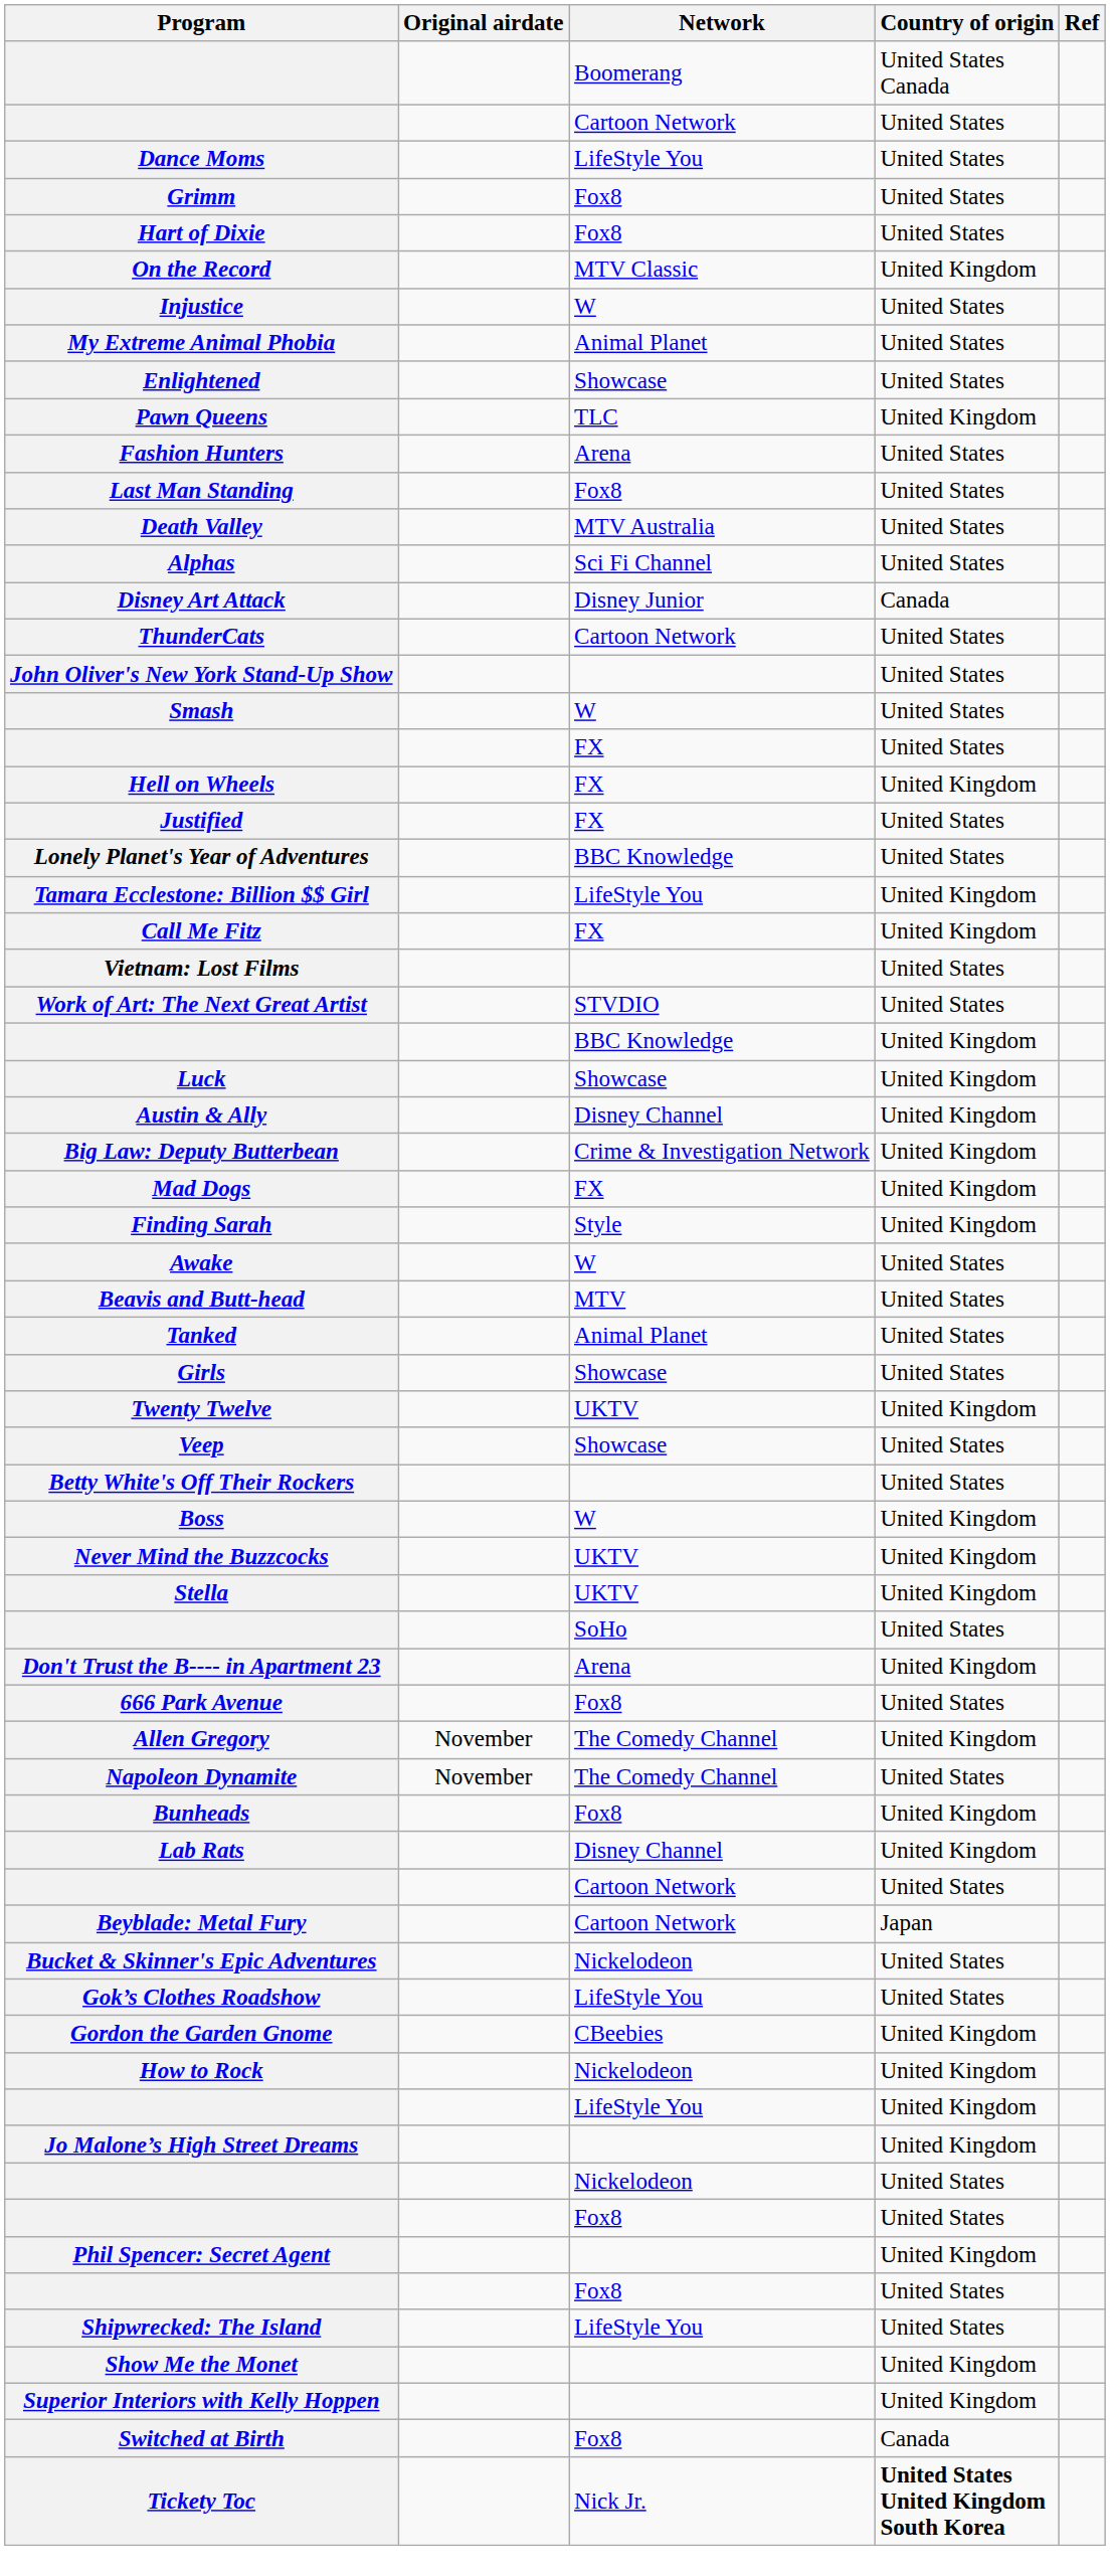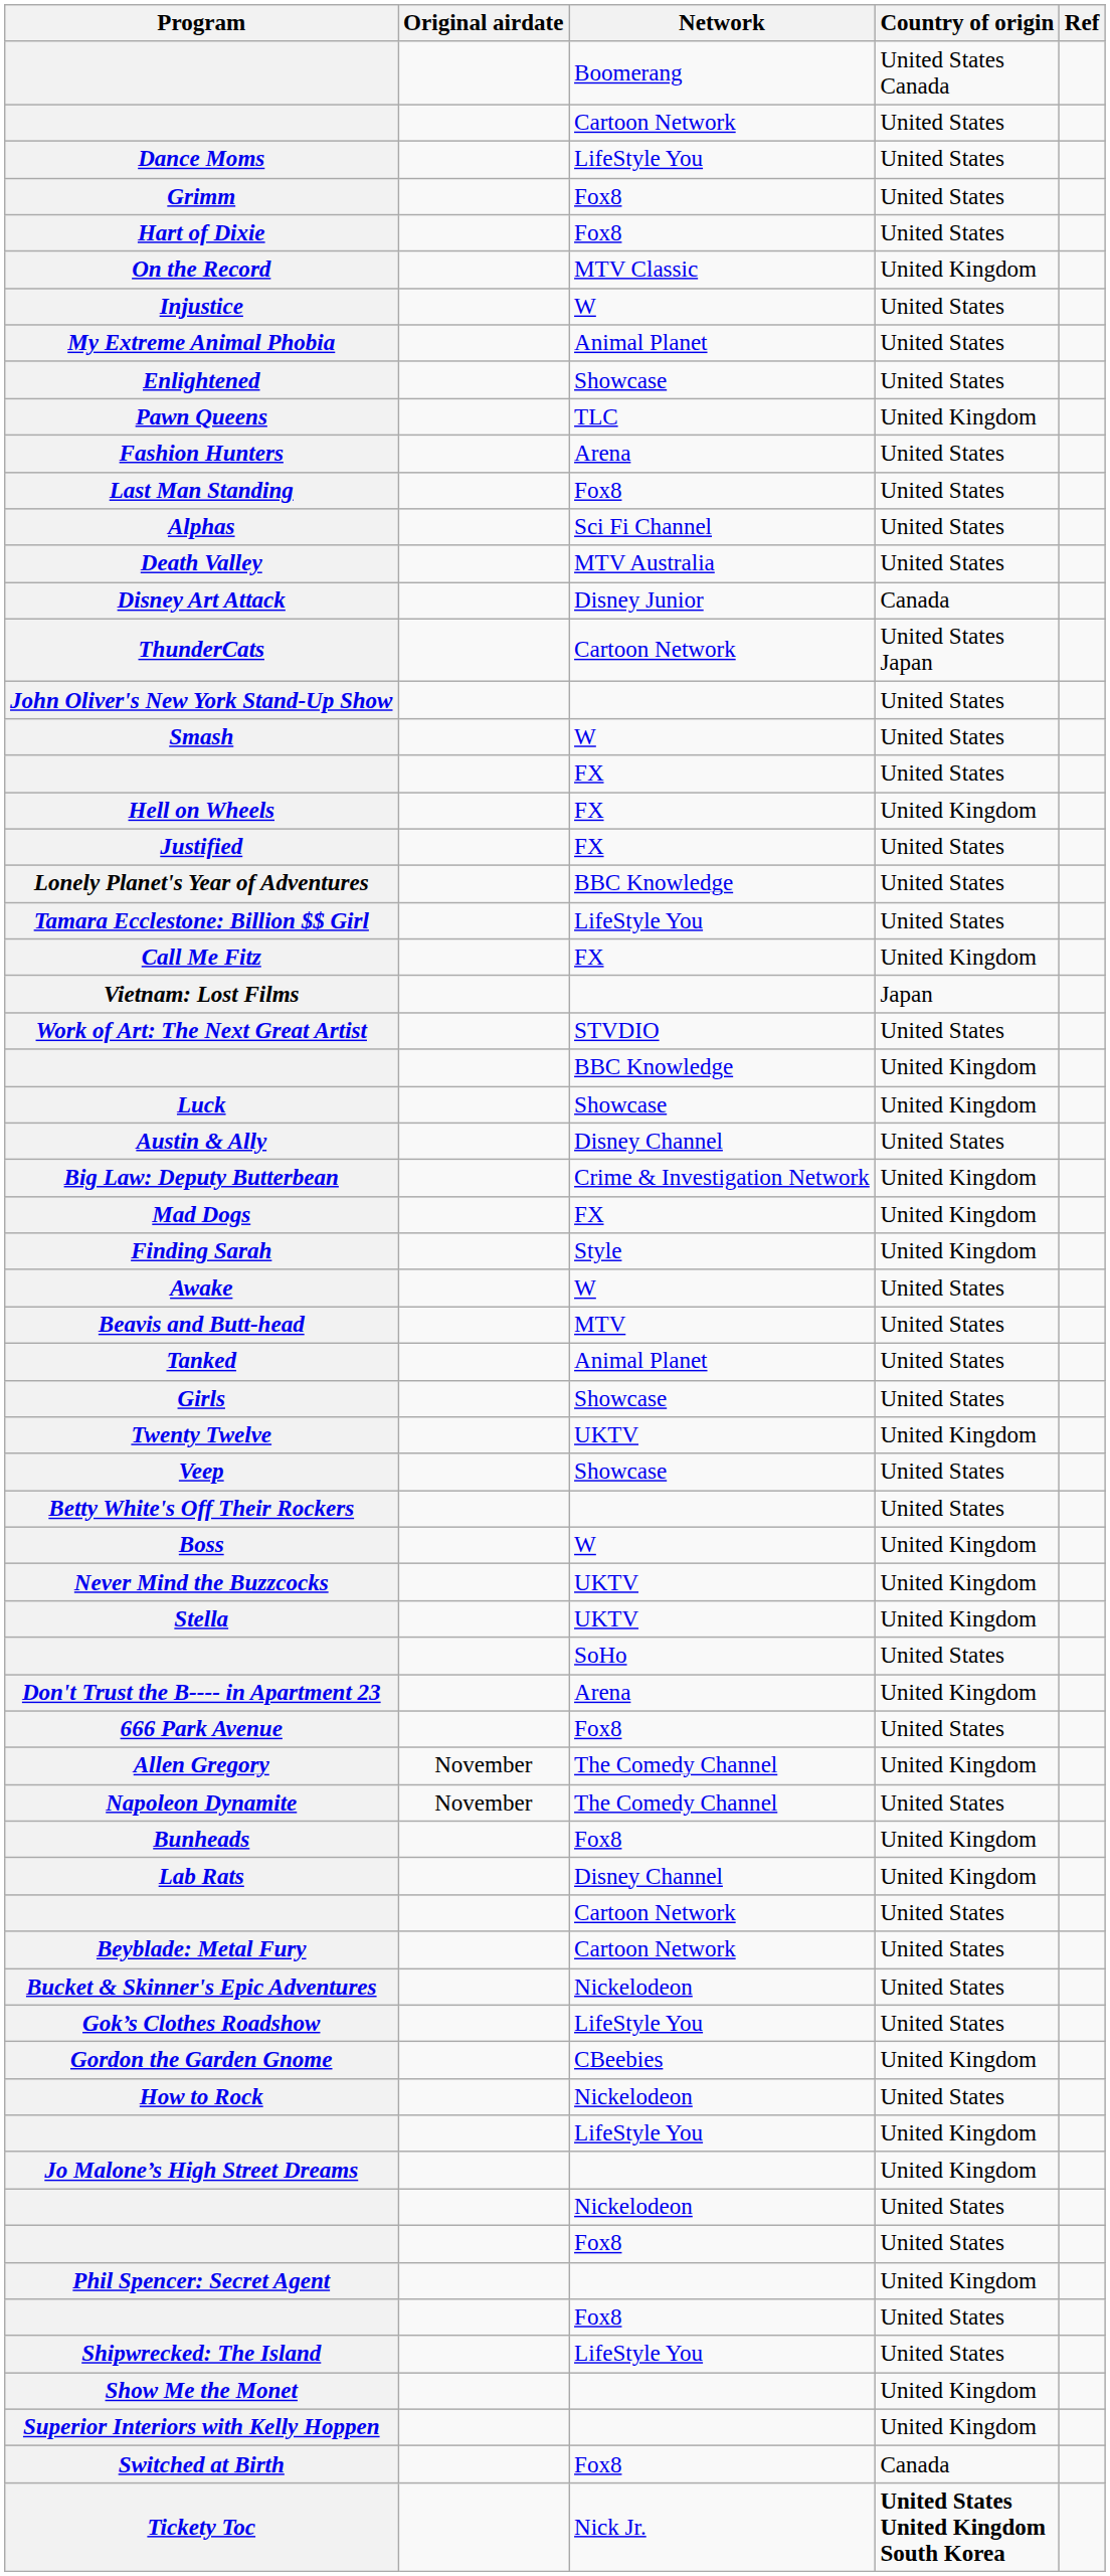 <table class="wikitable plainrowheaders sortable" style="text-align:left">
 <tr>
 <th scope="col">Program</th>
 <th scope="col">Original airdate</th>
 <th scope="col">Network</th>
 <th scope="col">Country of origin</th>
 <th scope="col" class="unsortable">Ref</th>
 </tr>
 <tr>
 <th scope="row"><em></em></th>
 <td align=center></td>
 <td><a href='#'>Boomerang</a></td>
 <td>United States<br>Canada</td>
 <td align=center></td>
 </tr>
 <tr>
 <th scope="row"><em></em></th>
 <td align=center></td>
 <td><a href='#'>Cartoon Network</a></td>
 <td>United States</td>
 <td align=center></td>
 </tr>
 <tr>
 <th scope="row"><em><a href='#'>Dance Moms</a></em></th>
 <td align=center></td>
 <td><a href='#'>LifeStyle You</a></td>
 <td>United States</td>
 <td align=center></td>
 </tr>
 <tr>
 <th scope="row"><em><a href='#'>Grimm</a></em></th>
 <td align=center></td>
 <td><a href='#'>Fox8</a></td>
 <td>United States</td>
 <td align=center></td>
 </tr>
 <tr>
 <th scope="row"><em><a href='#'>Hart of Dixie</a></em></th>
 <td align=center></td>
 <td><a href='#'>Fox8</a></td>
 <td>United States</td>
 <td align=center></td>
 </tr>
 <tr>
 <th scope="row"><em><a href='#'>On the Record</a></em></th>
 <td align=center></td>
 <td><a href='#'>MTV Classic</a></td>
 <td>United Kingdom</td>
 <td align=center></td>
 </tr>
 <tr>
 <th scope="row"><em><a href='#'>Injustice</a></em></th>
 <td align=center></td>
 <td><a href='#'>W</a></td>
 <td>United States</td>
 <td align=center></td>
 </tr>
 <tr>
 <th scope="row"><em><a href='#'>My Extreme Animal Phobia</a></em></th>
 <td align=center></td>
 <td><a href='#'>Animal Planet</a></td>
 <td>United States</td>
 <td align=center></td>
 </tr>
 <tr>
 <th scope="row"><em><a href='#'>Enlightened</a></em></th>
 <td align=center></td>
 <td><a href='#'>Showcase</a></td>
 <td>United States</td>
 <td align=center></td>
 </tr>
 <tr>
 <th scope="row"><em><a href='#'>Pawn Queens</a></em></th>
 <td align=center></td>
 <td><a href='#'>TLC</a></td>
 <td>United Kingdom</td>
 <td align=center></td>
 </tr>
 <tr>
 <th scope="row"><em><a href='#'>Fashion Hunters</a></em></th>
 <td align=center></td>
 <td><a href='#'>Arena</a></td>
 <td>United States</td>
 <td align=center></td>
 </tr>
 <tr>
 <th scope="row"><em><a href='#'>Last Man Standing</a></em></th>
 <td align=center></td>
 <td><a href='#'>Fox8</a></td>
 <td>United States</td>
 <td align=center></td>
 </tr>
 <tr>
-<th scope="row"><em><a href='#'>Death Valley</a></em></th>
+<th scope="row"><em><a href='#'>Alphas</a></em></th>
 <td align=center></td>
-<td><a href='#'>MTV Australia</a></td>
+<td><a href='#'>Sci Fi Channel</a></td>
 <td>United States</td>
 <td align=center></td>
 </tr>
 <tr>
-<th scope="row"><em><a href='#'>Alphas</a></em></th>
+<th scope="row"><em><a href='#'>Death Valley</a></em></th>
 <td align=center></td>
-<td><a href='#'>Sci Fi Channel</a></td>
+<td><a href='#'>MTV Australia</a></td>
 <td>United States</td>
 <td align=center></td>
 </tr>
 <tr>
 <th scope="row"><em><a href='#'>Disney Art Attack</a></em></th>
 <td align=center></td>
 <td><a href='#'>Disney Junior</a></td>
 <td>Canada</td>
 <td align=center></td>
 </tr>
 <tr>
 <th scope="row"><em><a href='#'>ThunderCats</a></em></th>
 <td align=center></td>
 <td><a href='#'>Cartoon Network</a></td>
-<td>United States</td>
+<td>United States<br> Japan</td>
 <td align=center></td>
 </tr>
 <tr>
 <th scope="row"><em><a href='#'>John Oliver's New York Stand-Up Show</a></em></th>
 <td align=center></td>
 <td></td>
 <td>United States</td>
 <td align=center></td>
 </tr>
 <tr>
 <th scope="row"><em><a href='#'>Smash</a></em></th>
 <td align=center></td>
 <td><a href='#'>W</a></td>
 <td>United States</td>
 <td align=center></td>
 </tr>
 <tr>
 <th scope="row"></th>
 <td align=center></td>
 <td><a href='#'>FX</a></td>
 <td>United States</td>
 <td align=center></td>
 </tr>
 <tr>
 <th scope="row"><em><a href='#'>Hell on Wheels</a></em></th>
 <td align=center></td>
 <td><a href='#'>FX</a></td>
 <td>United Kingdom</td>
 <td align=center></td>
 </tr>
 <tr>
 <th scope="row"><em><a href='#'>Justified</a></em></th>
 <td align=center></td>
 <td><a href='#'>FX</a></td>
 <td>United States</td>
 <td align=center></td>
 </tr>
 <tr>
 <th scope="row"><em>Lonely Planet's Year of Adventures</em></th>
 <td align=center></td>
 <td><a href='#'>BBC Knowledge</a></td>
 <td>United States</td>
 <td align=center></td>
 </tr>
 <tr>
 <th scope="row"><em><a href='#'>Tamara Ecclestone: Billion $$ Girl</a></em></th>
 <td align=center></td>
 <td><a href='#'>LifeStyle You</a></td>
-<td>United Kingdom</td>
+<td>United States</td>
 <td align=center></td>
 </tr>
 <tr>
 <th scope="row"><em><a href='#'>Call Me Fitz</a></em></th>
 <td align=center></td>
 <td><a href='#'>FX</a></td>
 <td>United Kingdom</td>
 <td align=center></td>
 </tr>
 <tr>
 <th scope="row"><em>Vietnam: Lost Films</em></th>
 <td align=center></td>
 <td></td>
-<td>United States</td>
+<td>Japan</td>
 <td align=center></td>
 </tr>
 <tr>
 <th scope="row"><em><a href='#'>Work of Art: The Next Great Artist</a></em></th>
 <td align=center></td>
 <td><a href='#'>STVDIO</a></td>
 <td>United States</td>
 <td align=center></td>
 </tr>
 <tr>
 <th scope="row"><em></em></th>
 <td align=center></td>
 <td><a href='#'>BBC Knowledge</a></td>
 <td>United Kingdom</td>
 <td align=center></td>
 </tr>
 <tr>
 <th scope="row"><em><a href='#'>Luck</a></em></th>
 <td align=center></td>
 <td><a href='#'>Showcase</a></td>
 <td>United Kingdom</td>
 <td align=center></td>
 </tr>
 <tr>
 <th scope="row"><em><a href='#'>Austin & Ally</a></em></th>
 <td align=center></td>
 <td><a href='#'>Disney Channel</a></td>
-<td>United Kingdom</td>
+<td>United States</td>
 <td align=center></td>
 </tr>
 <tr>
 <th scope="row"><em><a href='#'>Big Law: Deputy Butterbean</a></em></th>
 <td align=center></td>
 <td><a href='#'>Crime & Investigation Network</a></td>
 <td>United Kingdom</td>
 <td align=center></td>
 </tr>
 <tr>
 <th scope="row"><em><a href='#'>Mad Dogs</a></em></th>
 <td align=center></td>
 <td><a href='#'>FX</a></td>
 <td>United Kingdom</td>
 <td align=center></td>
 </tr>
 <tr>
 <th scope="row"><em><a href='#'>Finding Sarah</a></em></th>
 <td align=center></td>
 <td><a href='#'>Style</a></td>
 <td>United Kingdom</td>
 <td align=center></td>
 </tr>
 <tr>
 <th scope="row"><em><a href='#'>Awake</a></em></th>
 <td align=center></td>
 <td><a href='#'>W</a></td>
 <td>United States</td>
 <td align=center></td>
 </tr>
 <tr>
 <th scope="row"><em><a href='#'>Beavis and Butt-head</a></em></th>
 <td align=center></td>
 <td><a href='#'>MTV</a></td>
 <td>United States</td>
 <td align=center></td>
 </tr>
 <tr>
 <th scope="row"><em><a href='#'>Tanked</a></em></th>
 <td align=center></td>
 <td><a href='#'>Animal Planet</a></td>
 <td>United States</td>
 <td align=center></td>
 </tr>
 <tr>
 <th scope="row"><em><a href='#'>Girls</a></em></th>
 <td align=center></td>
 <td><a href='#'>Showcase</a></td>
 <td>United States</td>
 <td align=center></td>
 </tr>
 <tr>
 <th scope="row"><em><a href='#'>Twenty Twelve</a></em></th>
 <td align=center></td>
 <td><a href='#'>UKTV</a></td>
 <td>United Kingdom</td>
 <td align=center></td>
 </tr>
 <tr>
 <th scope="row"><em><a href='#'>Veep</a></em></th>
 <td align=center></td>
 <td><a href='#'>Showcase</a></td>
 <td>United States</td>
 <td align=center></td>
 </tr>
 <tr>
 <th scope="row"><em><a href='#'>Betty White's Off Their Rockers</a></em></th>
 <td align=center></td>
 <td></td>
 <td>United States</td>
 <td align=center></td>
 </tr>
 <tr>
 <th scope="row"><em><a href='#'>Boss</a></em></th>
 <td align=center></td>
 <td><a href='#'>W</a></td>
 <td>United Kingdom</td>
 <td align=center></td>
 </tr>
 <tr>
 <th scope="row"><em><a href='#'>Never Mind the Buzzcocks</a></em></th>
 <td align=center></td>
 <td><a href='#'>UKTV</a></td>
 <td>United Kingdom</td>
 <td align=center></td>
 </tr>
 <tr>
 <th scope="row"><em><a href='#'>Stella</a></em></th>
 <td align=center></td>
 <td><a href='#'>UKTV</a></td>
 <td>United Kingdom</td>
 <td align=center></td>
 </tr>
 <tr>
 <th scope="row"><em></em></th>
 <td align=center></td>
 <td><a href='#'>SoHo</a></td>
 <td>United States</td>
 <td align=center></td>
 </tr>
 <tr>
 <th scope="row"><em><a href='#'>Don't Trust the B---- in Apartment 23</a></em></th>
 <td align=center></td>
 <td><a href='#'>Arena</a></td>
 <td>United Kingdom</td>
 <td align=center></td>
 </tr>
 <tr>
 <th scope="row"><em><a href='#'>666 Park Avenue</a></em></th>
 <td align=center></td>
 <td><a href='#'>Fox8</a></td>
 <td>United States</td>
 <td align=center></td>
 </tr>
 <tr>
 <th scope="row"><em><a href='#'>Allen Gregory</a></em></th>
 <td align=center>November</td>
 <td><a href='#'>The Comedy Channel</a></td>
 <td>United Kingdom</td>
 <td align=center></td>
 </tr>
 <tr>
 <th scope="row"><em><a href='#'>Napoleon Dynamite</a></em></th>
 <td align=center>November</td>
 <td><a href='#'>The Comedy Channel</a></td>
 <td>United States</td>
 <td align=center></td>
 </tr>
 <tr>
 <th scope="row"><em><a href='#'>Bunheads</a></em></th>
 <td align=center></td>
 <td><a href='#'>Fox8</a></td>
 <td>United Kingdom</td>
 <td align=center></td>
 </tr>
 <tr>
 <th scope="row"><em><a href='#'>Lab Rats</a></em></th>
 <td align=center></td>
 <td><a href='#'>Disney Channel</a></td>
 <td>United Kingdom</td>
 <td></td>
 </tr>
 <tr>
 <th scope="row"><em></em></th>
 <td></td>
 <td><a href='#'>Cartoon Network</a></td>
 <td>United States</td>
 <td align=center></td>
 </tr>
 <tr>
 <th scope="row"><em><a href='#'>Beyblade: Metal Fury</a></em></th>
 <td></td>
 <td><a href='#'>Cartoon Network</a></td>
-<td>Japan</td>
+<td>United States</td>
 <td align=center></td>
 </tr>
 <tr>
 <th scope="row"><em><a href='#'>Bucket & Skinner's Epic Adventures</a></em></th>
 <td></td>
 <td><a href='#'>Nickelodeon</a></td>
 <td>United States</td>
 <td align=center></td>
 </tr>
 <tr>
 <th scope="row"><em><a href='#'>Gok’s Clothes Roadshow</a></em></th>
 <td></td>
 <td><a href='#'>LifeStyle You</a></td>
 <td>United States</td>
 <td align=center></td>
 </tr>
 <tr>
 <th scope="row"><em><a href='#'>Gordon the Garden Gnome</a></em></th>
 <td></td>
 <td><a href='#'>CBeebies</a></td>
 <td>United Kingdom</td>
 <td align=center></td>
 </tr>
 <tr>
 <th scope="row"><em><a href='#'>How to Rock</a></em></th>
 <td></td>
 <td><a href='#'>Nickelodeon</a></td>
-<td>United Kingdom</td>
+<td>United States</td>
 <td align=center></td>
 </tr>
 <tr>
 <th scope="row"><em></em></th>
 <td></td>
 <td><a href='#'>LifeStyle You</a></td>
 <td>United Kingdom</td>
 <td align=center></td>
 </tr>
 <tr>
 <th scope="row"><em><a href='#'>Jo Malone’s High Street Dreams</a></em></th>
 <td></td>
 <td></td>
 <td>United Kingdom</td>
 <td align=center></td>
 </tr>
 <tr>
 <th scope="row"><em></em></th>
 <td></td>
 <td><a href='#'>Nickelodeon</a></td>
 <td>United States</td>
 <td align=center></td>
 </tr>
 <tr>
 <th scope="row"><em></em></th>
 <td></td>
 <td><a href='#'>Fox8</a></td>
 <td>United States</td>
 <td align=center></td>
 </tr>
 <tr>
 <th scope="row"><em><a href='#'>Phil Spencer: Secret Agent</a></em></th>
 <td></td>
 <td></td>
 <td>United Kingdom</td>
 <td align=center></td>
 </tr>
 <tr>
 <th scope="row"><em></em></th>
 <td></td>
 <td><a href='#'>Fox8</a></td>
 <td>United States</td>
 <td align=center></td>
 </tr>
 <tr>
 <th scope="row"><em><a href='#'>Shipwrecked: The Island</a></em></th>
 <td></td>
 <td><a href='#'>LifeStyle You</a></td>
 <td>United States</td>
 <td align=center></td>
 </tr>
 <tr>
 <th scope="row"><em><a href='#'>Show Me the Monet</a></em></th>
 <td></td>
 <td></td>
 <td>United Kingdom</td>
 <td align=center></td>
 </tr>
 <tr>
 <th scope="row"><em><a href='#'>Superior Interiors with Kelly Hoppen</a></em></th>
 <td></td>
 <td></td>
 <td>United Kingdom</td>
 <td align=center></td>
 </tr>
 <tr>
 <th scope="row"><em><a href='#'>Switched at Birth</a></em></th>
 <td></td>
 <td><a href='#'>Fox8</a></td>
 <td>Canada</td>
 <td align=center></td>
 </tr>
 <tr>
 <th scope="row"><em><a href='#'>Tickety Toc</a></em></th>
 <td></td>
 <td><a href='#'>Nick Jr.</a></td>
 <td><strong>United States<br>United Kingdom<br>South Korea</strong></td>
 <td></td>
 </tr>
 </table>
